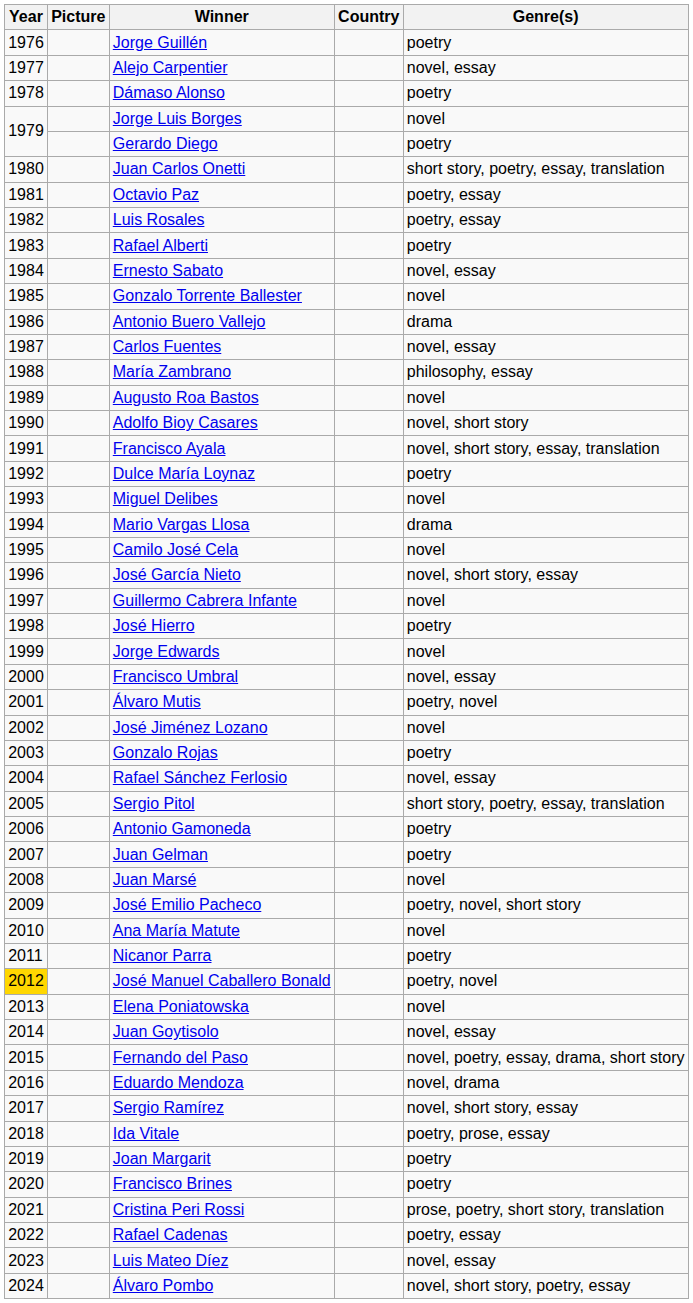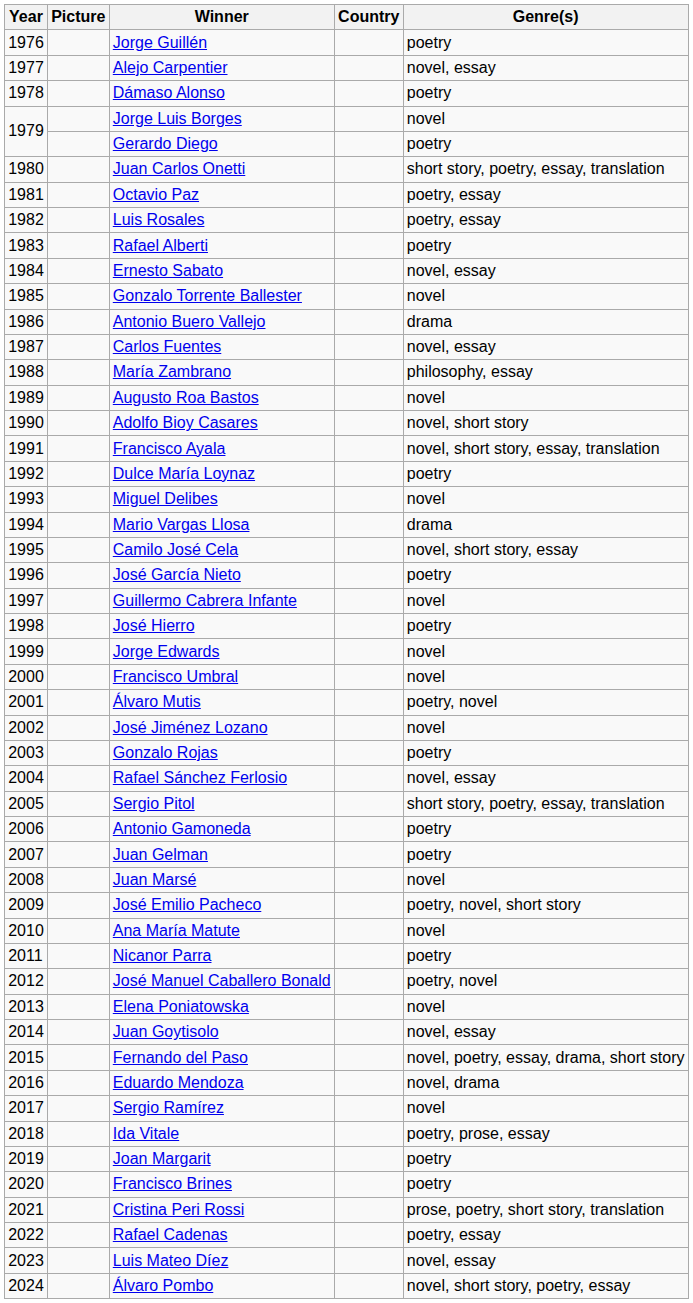 <table class="wikitable sortable">
 <tr>
 <th>Year</th>
 <th>Picture</th>
 <th>Winner</th>
 <th>Country</th>
 <th>Genre(s)</th>
 </tr>
 <tr>
 <td>1976</td>
 <td></td>
 <td><a href='#'>Jorge Guillén</a></td>
 <td></td>
 <td>poetry</td>
 </tr>
 <tr>
 <td>1977</td>
 <td></td>
 <td><a href='#'>Alejo Carpentier</a></td>
 <td></td>
 <td>novel, essay</td>
 </tr>
 <tr>
 <td>1978</td>
 <td></td>
 <td><a href='#'>Dámaso Alonso</a></td>
 <td></td>
 <td>poetry</td>
 </tr>
 <tr>
 <td rowspan="2">1979</td>
 <td></td>
 <td><a href='#'>Jorge Luis Borges</a></td>
 <td></td>
 <td>novel</td>
 </tr>
 <tr>
 <td></td>
 <td><a href='#'>Gerardo Diego</a></td>
 <td></td>
 <td>poetry</td>
 </tr>
 <tr>
 <td>1980</td>
 <td></td>
 <td><a href='#'>Juan Carlos Onetti</a></td>
 <td></td>
 <td>short story, poetry, essay, translation</td>
 </tr>
 <tr>
 <td>1981</td>
 <td></td>
 <td><a href='#'>Octavio Paz</a></td>
 <td></td>
 <td>poetry, essay</td>
 </tr>
 <tr>
 <td>1982</td>
 <td></td>
 <td><a href='#'>Luis Rosales</a></td>
 <td></td>
 <td>poetry, essay</td>
 </tr>
 <tr>
 <td>1983</td>
 <td></td>
 <td><a href='#'>Rafael Alberti</a></td>
 <td></td>
 <td>poetry</td>
 </tr>
 <tr>
 <td>1984</td>
 <td></td>
 <td><a href='#'>Ernesto Sabato</a></td>
 <td></td>
 <td>novel, essay</td>
 </tr>
 <tr>
 <td>1985</td>
 <td></td>
 <td><a href='#'>Gonzalo Torrente Ballester</a></td>
 <td></td>
 <td>novel</td>
 </tr>
 <tr>
 <td>1986</td>
 <td></td>
 <td><a href='#'>Antonio Buero Vallejo</a></td>
 <td></td>
 <td>drama</td>
 </tr>
 <tr>
 <td>1987</td>
 <td></td>
 <td><a href='#'>Carlos Fuentes</a></td>
 <td></td>
 <td>novel, essay</td>
 </tr>
 <tr>
 <td>1988</td>
 <td></td>
 <td><a href='#'>María Zambrano</a></td>
 <td></td>
 <td>philosophy, essay</td>
 </tr>
 <tr>
 <td>1989</td>
 <td></td>
 <td><a href='#'>Augusto Roa Bastos</a></td>
 <td></td>
 <td>novel</td>
 </tr>
 <tr>
 <td>1990</td>
 <td></td>
 <td><a href='#'>Adolfo Bioy Casares</a></td>
 <td></td>
 <td>novel, short story</td>
 </tr>
 <tr>
 <td>1991</td>
 <td></td>
 <td><a href='#'>Francisco Ayala</a></td>
 <td></td>
 <td>novel, short story, essay, translation</td>
 </tr>
 <tr>
 <td>1992</td>
 <td></td>
 <td><a href='#'>Dulce María Loynaz</a></td>
 <td></td>
 <td>poetry</td>
 </tr>
 <tr>
 <td>1993</td>
 <td></td>
 <td><a href='#'>Miguel Delibes</a></td>
 <td></td>
 <td>novel</td>
 </tr>
 <tr>
 <td>1994</td>
 <td></td>
 <td><a href='#'>Mario Vargas Llosa</a></td>
 <td></td>
 <td>drama</td>
 </tr>
 <tr>
 <td>1995</td>
 <td></td>
 <td><a href='#'>Camilo José Cela</a></td>
 <td></td>
-<td>novel</td>
+<td>novel, short story, essay</td>
 </tr>
 <tr>
 <td>1996</td>
 <td></td>
 <td><a href='#'>José García Nieto</a></td>
 <td></td>
-<td>novel, short story, essay</td>
+<td>poetry</td>
 </tr>
 <tr>
 <td>1997</td>
 <td></td>
 <td><a href='#'>Guillermo Cabrera Infante</a></td>
 <td></td>
 <td>novel</td>
 </tr>
 <tr>
 <td>1998</td>
 <td></td>
 <td><a href='#'>José Hierro</a></td>
 <td></td>
 <td>poetry</td>
 </tr>
 <tr>
 <td>1999</td>
 <td></td>
 <td><a href='#'>Jorge Edwards</a></td>
 <td></td>
 <td>novel</td>
 </tr>
 <tr>
 <td>2000</td>
 <td></td>
 <td><a href='#'>Francisco Umbral</a></td>
 <td></td>
-<td>novel, essay</td>
+<td>novel</td>
 </tr>
 <tr>
 <td>2001</td>
 <td></td>
 <td><a href='#'>Álvaro Mutis</a></td>
 <td></td>
 <td>poetry, novel</td>
 </tr>
 <tr>
 <td>2002</td>
 <td></td>
 <td><a href='#'>José Jiménez Lozano</a></td>
 <td></td>
 <td>novel</td>
 </tr>
 <tr>
 <td>2003</td>
 <td></td>
 <td><a href='#'>Gonzalo Rojas</a></td>
 <td></td>
 <td>poetry</td>
 </tr>
 <tr>
 <td>2004</td>
 <td></td>
 <td><a href='#'>Rafael Sánchez Ferlosio</a></td>
 <td></td>
 <td>novel, essay</td>
 </tr>
 <tr>
 <td>2005</td>
 <td></td>
 <td><a href='#'>Sergio Pitol</a></td>
 <td></td>
 <td>short story, poetry, essay, translation</td>
 </tr>
 <tr>
 <td>2006</td>
 <td></td>
 <td><a href='#'>Antonio Gamoneda</a></td>
 <td></td>
 <td>poetry</td>
 </tr>
 <tr>
 <td>2007</td>
 <td></td>
 <td><a href='#'>Juan Gelman</a></td>
 <td></td>
 <td>poetry</td>
 </tr>
 <tr>
 <td>2008</td>
 <td></td>
 <td><a href='#'>Juan Marsé</a></td>
 <td></td>
 <td>novel</td>
 </tr>
 <tr>
 <td>2009</td>
 <td></td>
 <td><a href='#'>José Emilio Pacheco</a></td>
 <td></td>
 <td>poetry, novel, short story</td>
 </tr>
 <tr>
 <td>2010</td>
 <td></td>
 <td><a href='#'>Ana María Matute</a></td>
 <td></td>
 <td>novel</td>
 </tr>
 <tr>
 <td>2011</td>
 <td></td>
 <td><a href='#'>Nicanor Parra</a></td>
 <td></td>
 <td>poetry</td>
 </tr>
 <tr>
-<td style="background: gold;">2012</td>
+<td>2012</td>
 <td></td>
 <td><a href='#'>José Manuel Caballero Bonald</a></td>
 <td></td>
 <td>poetry, novel</td>
 </tr>
 <tr>
 <td>2013</td>
 <td></td>
 <td><a href='#'>Elena Poniatowska</a></td>
 <td></td>
 <td>novel</td>
 </tr>
 <tr>
 <td>2014</td>
 <td></td>
 <td><a href='#'>Juan Goytisolo</a></td>
 <td></td>
 <td>novel, essay</td>
 </tr>
 <tr>
 <td>2015</td>
 <td></td>
 <td><a href='#'>Fernando del Paso</a></td>
 <td></td>
 <td>novel, poetry, essay, drama, short story</td>
 </tr>
 <tr>
 <td>2016</td>
 <td></td>
 <td><a href='#'>Eduardo Mendoza</a></td>
 <td></td>
 <td>novel, drama</td>
 </tr>
 <tr>
 <td>2017</td>
 <td></td>
 <td><a href='#'>Sergio Ramírez</a></td>
 <td></td>
-<td>novel, short story, essay</td>
+<td>novel</td>
 </tr>
 <tr>
 <td>2018</td>
 <td></td>
 <td><a href='#'>Ida Vitale</a></td>
 <td></td>
 <td>poetry, prose, essay</td>
 </tr>
 <tr>
 <td>2019</td>
 <td></td>
 <td><a href='#'>Joan Margarit</a></td>
 <td></td>
 <td>poetry</td>
 </tr>
 <tr>
 <td>2020</td>
 <td></td>
 <td><a href='#'>Francisco Brines</a></td>
 <td></td>
 <td>poetry</td>
 </tr>
 <tr>
 <td>2021</td>
 <td></td>
 <td><a href='#'>Cristina Peri Rossi</a></td>
 <td></td>
 <td>prose, poetry, short story, translation</td>
 </tr>
 <tr>
 <td>2022</td>
 <td></td>
 <td><a href='#'>Rafael Cadenas</a></td>
 <td></td>
 <td>poetry, essay</td>
 </tr>
 <tr>
 <td>2023</td>
 <td></td>
 <td><a href='#'>Luis Mateo Díez</a></td>
 <td></td>
 <td>novel, essay</td>
 </tr>
 <tr>
 <td>2024</td>
 <td></td>
 <td><a href='#'>Álvaro Pombo</a></td>
 <td></td>
 <td>novel, short story, poetry, essay</td>
 </tr>
 </table>
